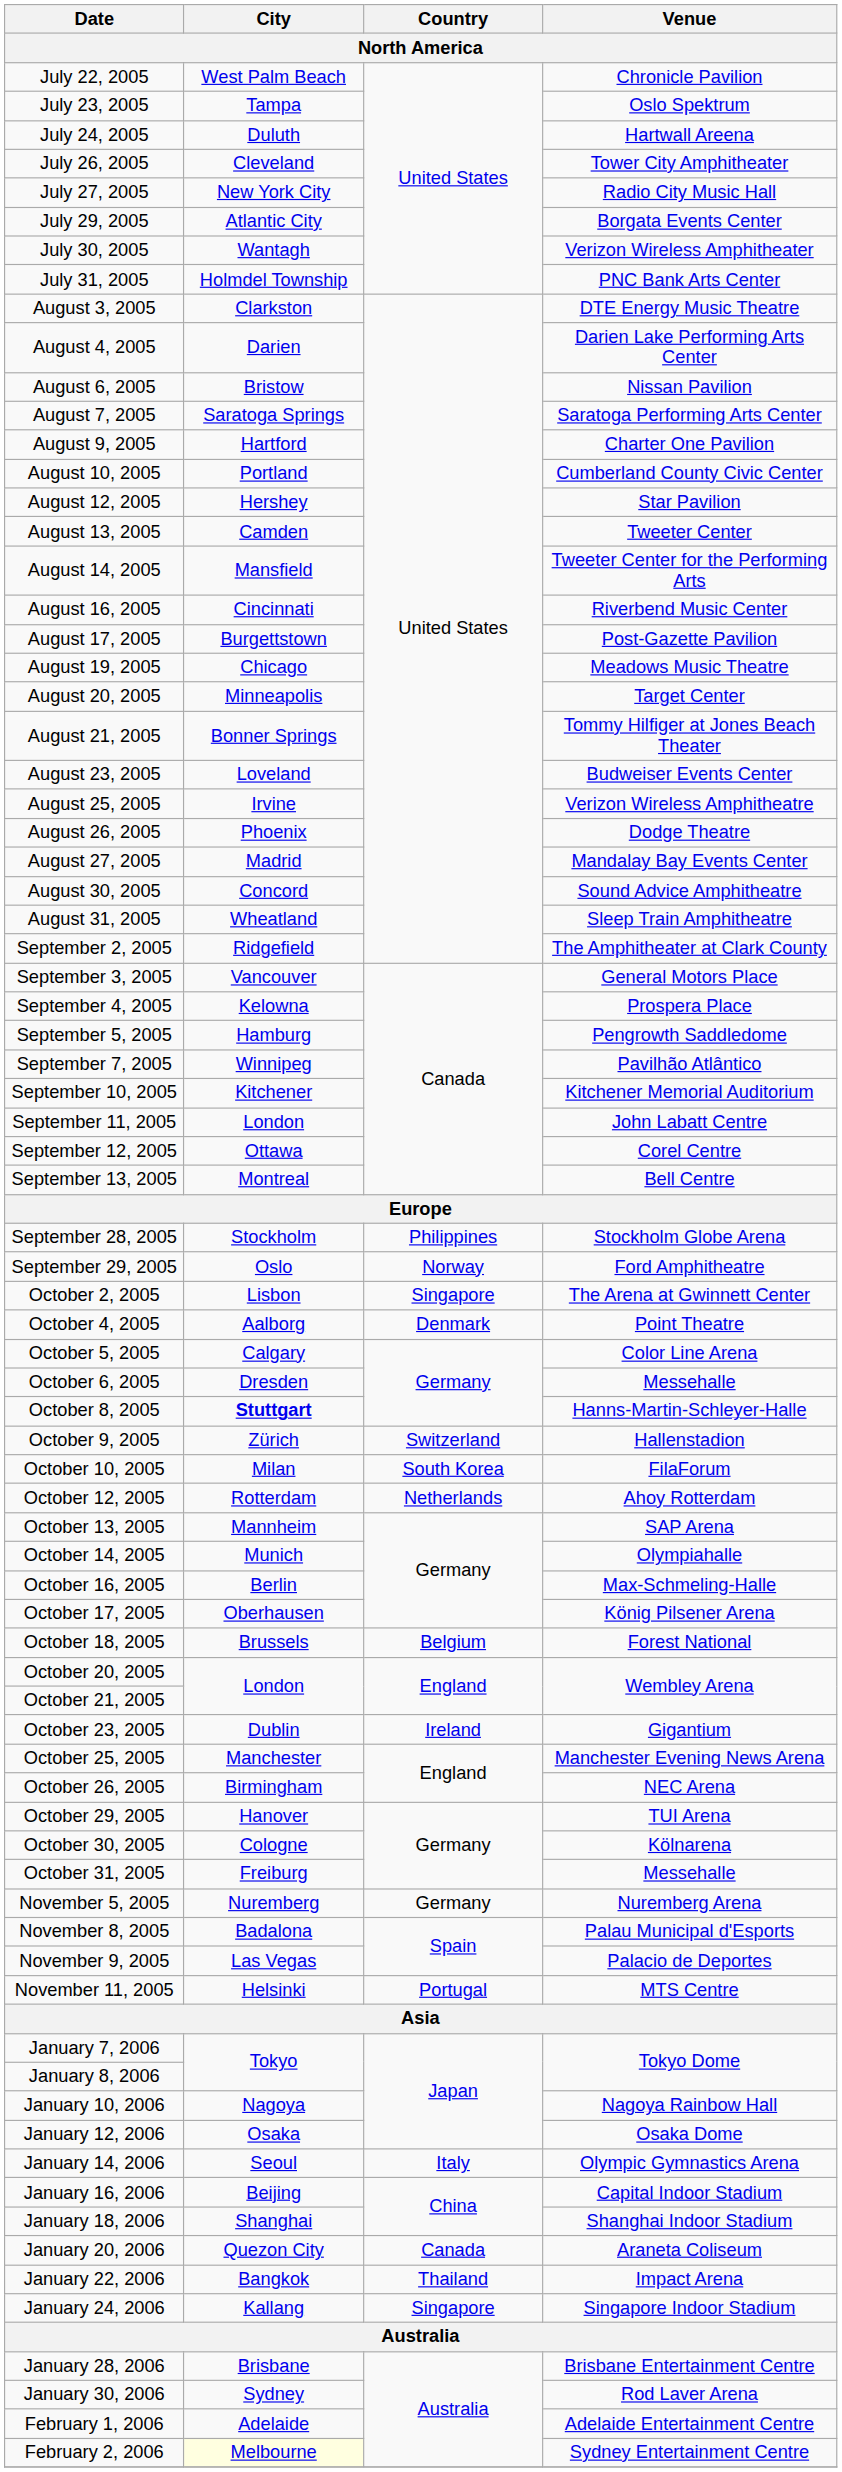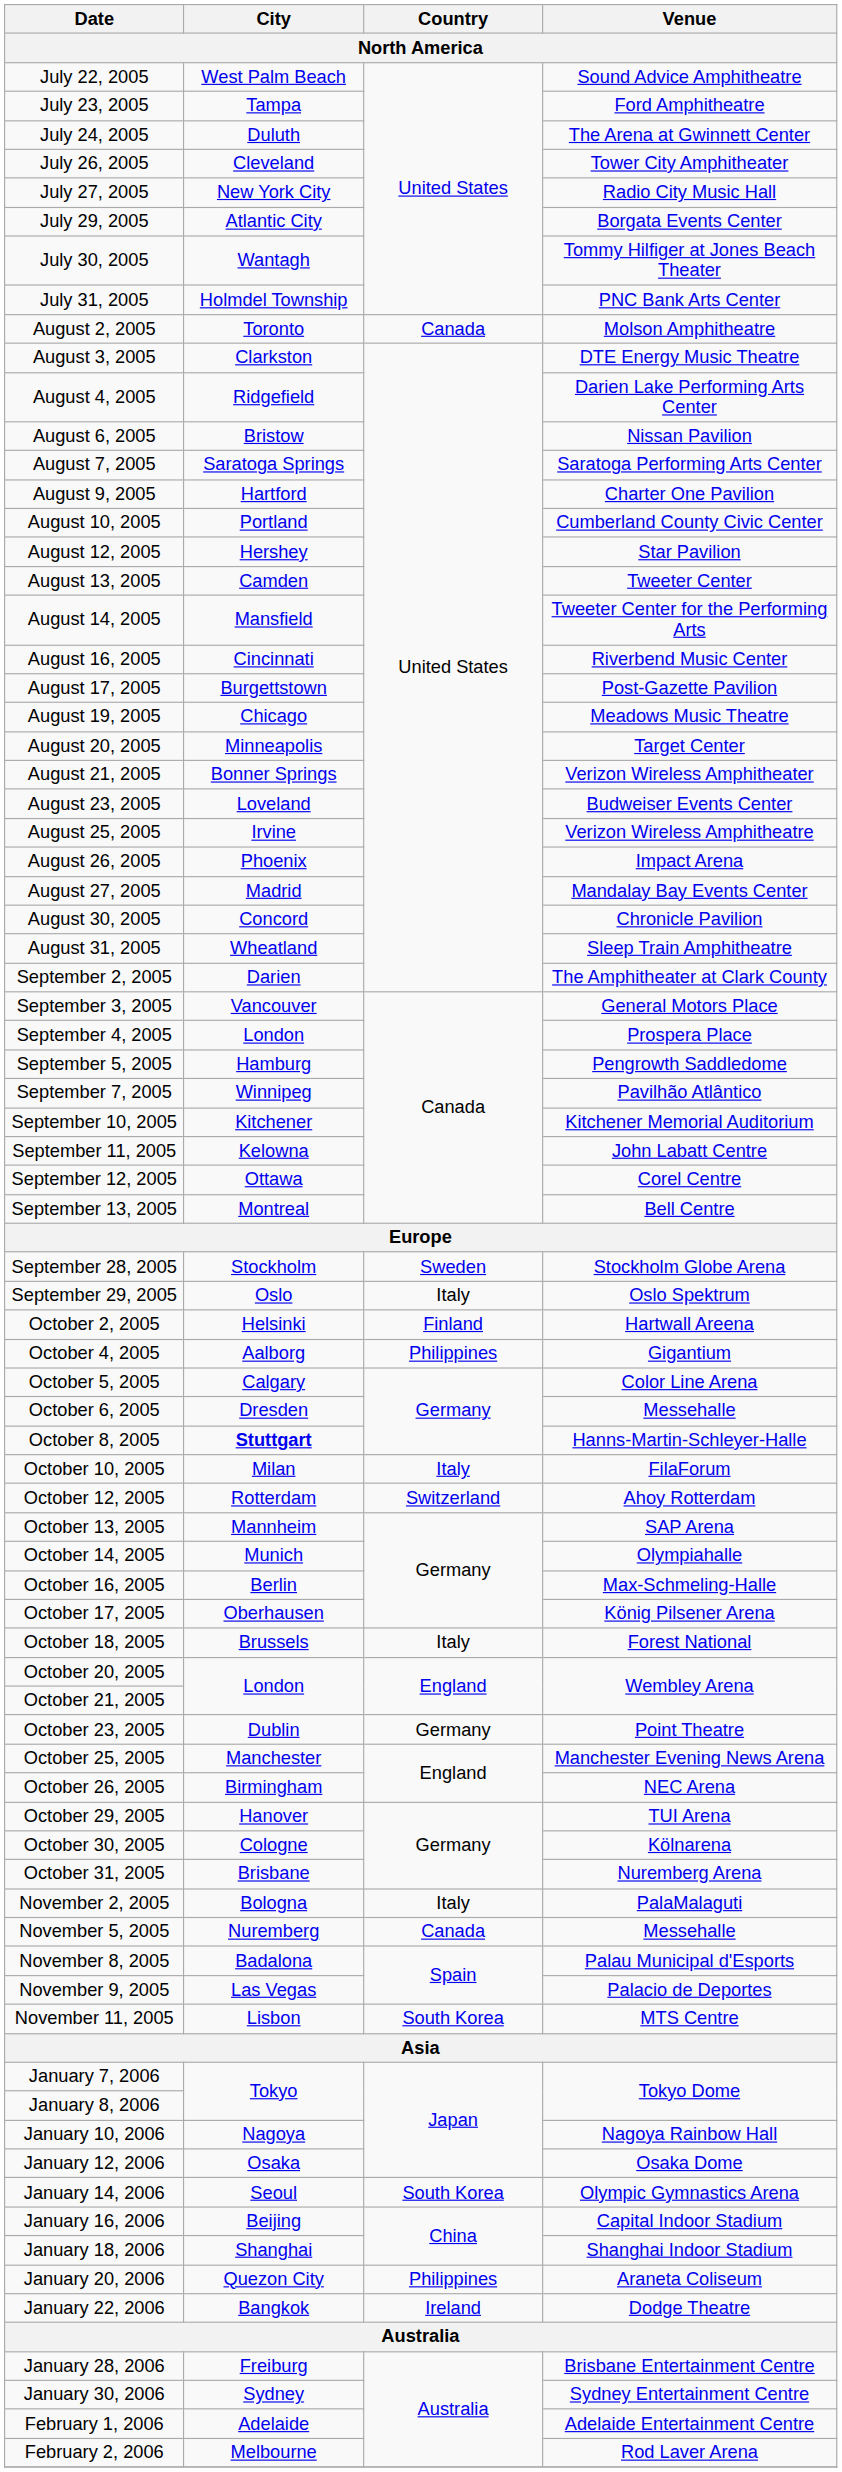 <table class="wikitable" style="text-align:center;">
 <tr>
 <th style="width:150px;">Date</th>
 <th style="width:150px;">City</th>
 <th style="width:150px;">Country</th>
 <th style="width:250px;">Venue</th>
 </tr>
 <tr>
 <th colspan="4">North America</th>
 </tr>
 <tr>
 <td>July 22, 2005</td>
 <td><a href='#'>West Palm Beach</a></td>
 <td rowspan="8"><a href='#'>United States</a></td>
-<td><a href='#'>Chronicle Pavilion</a></td>
+<td><a href='#'>Sound Advice Amphitheatre</a></td>
 </tr>
 <tr>
 <td>July 23, 2005</td>
 <td><a href='#'>Tampa</a></td>
-<td><a href='#'>Oslo Spektrum</a></td>
+<td><a href='#'>Ford Amphitheatre</a></td>
 </tr>
 <tr>
 <td>July 24, 2005</td>
 <td><a href='#'>Duluth</a></td>
-<td><a href='#'>Hartwall Areena</a></td>
+<td><a href='#'>The Arena at Gwinnett Center</a></td>
 </tr>
 <tr>
 <td>July 26, 2005</td>
 <td><a href='#'>Cleveland</a></td>
 <td><a href='#'>Tower City Amphitheater</a></td>
 </tr>
 <tr>
 <td>July 27, 2005</td>
 <td><a href='#'>New York City</a></td>
 <td><a href='#'>Radio City Music Hall</a></td>
 </tr>
 <tr>
 <td>July 29, 2005</td>
 <td><a href='#'>Atlantic City</a></td>
 <td><a href='#'>Borgata Events Center</a></td>
 </tr>
 <tr>
 <td>July 30, 2005</td>
 <td><a href='#'>Wantagh</a></td>
-<td><a href='#'>Verizon Wireless Amphitheater</a></td>
+<td><a href='#'>Tommy Hilfiger at Jones Beach Theater</a></td>
 </tr>
 <tr>
 <td>July 31, 2005</td>
 <td><a href='#'>Holmdel Township</a></td>
 <td><a href='#'>PNC Bank Arts Center</a></td>
+</tr>
+<tr>
+<td>August 2, 2005</td>
+<td><a href='#'>Toronto</a></td>
+<td><a href='#'>Canada</a></td>
+<td><a href='#'>Molson Amphitheatre</a></td>
 </tr>
 <tr>
 <td>August 3, 2005</td>
 <td><a href='#'>Clarkston</a></td>
 <td rowspan="21">United States</td>
 <td><a href='#'>DTE Energy Music Theatre</a></td>
 </tr>
 <tr>
 <td>August 4, 2005</td>
-<td><a href='#'>Darien</a></td>
+<td><a href='#'>Ridgefield</a></td>
 <td><a href='#'>Darien Lake Performing Arts Center</a></td>
 </tr>
 <tr>
 <td>August 6, 2005</td>
 <td><a href='#'>Bristow</a></td>
 <td><a href='#'>Nissan Pavilion</a></td>
 </tr>
 <tr>
 <td>August 7, 2005</td>
 <td><a href='#'>Saratoga Springs</a></td>
 <td><a href='#'>Saratoga Performing Arts Center</a></td>
 </tr>
 <tr>
 <td>August 9, 2005</td>
 <td><a href='#'>Hartford</a></td>
 <td><a href='#'>Charter One Pavilion</a></td>
 </tr>
 <tr>
 <td>August 10, 2005</td>
 <td><a href='#'>Portland</a></td>
 <td><a href='#'>Cumberland County Civic Center</a></td>
 </tr>
 <tr>
 <td>August 12, 2005</td>
 <td><a href='#'>Hershey</a></td>
 <td><a href='#'>Star Pavilion</a></td>
 </tr>
 <tr>
 <td>August 13, 2005</td>
 <td><a href='#'>Camden</a></td>
 <td><a href='#'>Tweeter Center</a></td>
 </tr>
 <tr>
 <td>August 14, 2005</td>
 <td><a href='#'>Mansfield</a></td>
 <td><a href='#'>Tweeter Center for the Performing Arts</a></td>
 </tr>
 <tr>
 <td>August 16, 2005</td>
 <td><a href='#'>Cincinnati</a></td>
 <td><a href='#'>Riverbend Music Center</a></td>
 </tr>
 <tr>
 <td>August 17, 2005</td>
 <td><a href='#'>Burgettstown</a></td>
 <td><a href='#'>Post-Gazette Pavilion</a></td>
 </tr>
 <tr>
 <td>August 19, 2005</td>
 <td><a href='#'>Chicago</a></td>
 <td><a href='#'>Meadows Music Theatre</a></td>
 </tr>
 <tr>
 <td>August 20, 2005</td>
 <td><a href='#'>Minneapolis</a></td>
 <td><a href='#'>Target Center</a></td>
 </tr>
 <tr>
 <td>August 21, 2005</td>
 <td><a href='#'>Bonner Springs</a></td>
-<td><a href='#'>Tommy Hilfiger at Jones Beach Theater</a></td>
+<td><a href='#'>Verizon Wireless Amphitheater</a></td>
 </tr>
 <tr>
 <td>August 23, 2005</td>
 <td><a href='#'>Loveland</a></td>
 <td><a href='#'>Budweiser Events Center</a></td>
 </tr>
 <tr>
 <td>August 25, 2005</td>
 <td><a href='#'>Irvine</a></td>
 <td><a href='#'>Verizon Wireless Amphitheatre</a></td>
 </tr>
 <tr>
 <td>August 26, 2005</td>
 <td><a href='#'>Phoenix</a></td>
-<td><a href='#'>Dodge Theatre</a></td>
+<td><a href='#'>Impact Arena</a></td>
 </tr>
 <tr>
 <td>August 27, 2005</td>
 <td><a href='#'>Madrid</a></td>
 <td><a href='#'>Mandalay Bay Events Center</a></td>
 </tr>
 <tr>
 <td>August 30, 2005</td>
 <td><a href='#'>Concord</a></td>
-<td><a href='#'>Sound Advice Amphitheatre</a></td>
+<td><a href='#'>Chronicle Pavilion</a></td>
 </tr>
 <tr>
 <td>August 31, 2005</td>
 <td><a href='#'>Wheatland</a></td>
 <td><a href='#'>Sleep Train Amphitheatre</a></td>
 </tr>
 <tr>
 <td>September 2, 2005</td>
-<td><a href='#'>Ridgefield</a></td>
+<td><a href='#'>Darien</a></td>
 <td><a href='#'>The Amphitheater at Clark County</a></td>
 </tr>
 <tr>
 <td>September 3, 2005</td>
 <td><a href='#'>Vancouver</a></td>
 <td rowspan="8">Canada</td>
 <td><a href='#'>General Motors Place</a></td>
 </tr>
 <tr>
 <td>September 4, 2005</td>
-<td><a href='#'>Kelowna</a></td>
+<td><a href='#'>London</a></td>
 <td><a href='#'>Prospera Place</a></td>
 </tr>
 <tr>
 <td>September 5, 2005</td>
 <td><a href='#'>Hamburg</a></td>
 <td><a href='#'>Pengrowth Saddledome</a></td>
 </tr>
 <tr>
 <td>September 7, 2005</td>
 <td><a href='#'>Winnipeg</a></td>
 <td><a href='#'>Pavilhão Atlântico</a></td>
 </tr>
 <tr>
 <td>September 10, 2005</td>
 <td><a href='#'>Kitchener</a></td>
 <td><a href='#'>Kitchener Memorial Auditorium</a></td>
 </tr>
 <tr>
 <td>September 11, 2005</td>
-<td><a href='#'>London</a></td>
+<td><a href='#'>Kelowna</a></td>
 <td><a href='#'>John Labatt Centre</a></td>
 </tr>
 <tr>
 <td>September 12, 2005</td>
 <td><a href='#'>Ottawa</a></td>
 <td><a href='#'>Corel Centre</a></td>
 </tr>
 <tr>
 <td>September 13, 2005</td>
 <td><a href='#'>Montreal</a></td>
 <td><a href='#'>Bell Centre</a></td>
 </tr>
 <tr>
 <th colspan="4">Europe</th>
 </tr>
 <tr>
 <td>September 28, 2005</td>
 <td><a href='#'>Stockholm</a></td>
-<td><a href='#'>Philippines</a></td>
+<td><a href='#'>Sweden</a></td>
 <td><a href='#'>Stockholm Globe Arena</a></td>
 </tr>
 <tr>
 <td>September 29, 2005</td>
 <td><a href='#'>Oslo</a></td>
-<td><a href='#'>Norway</a></td>
-<td><a href='#'>Ford Amphitheatre</a></td>
+<td>Italy</td>
+<td><a href='#'>Oslo Spektrum</a></td>
 </tr>
 <tr>
 <td>October 2, 2005</td>
-<td><a href='#'>Lisbon</a></td>
-<td><a href='#'>Singapore</a></td>
-<td><a href='#'>The Arena at Gwinnett Center</a></td>
+<td><a href='#'>Helsinki</a></td>
+<td><a href='#'>Finland</a></td>
+<td><a href='#'>Hartwall Areena</a></td>
 </tr>
 <tr>
 <td>October 4, 2005</td>
 <td><a href='#'>Aalborg</a></td>
-<td><a href='#'>Denmark</a></td>
-<td><a href='#'>Point Theatre</a></td>
+<td><a href='#'>Philippines</a></td>
+<td><a href='#'>Gigantium</a></td>
 </tr>
 <tr>
 <td>October 5, 2005</td>
 <td><a href='#'>Calgary</a></td>
 <td rowspan="3"><a href='#'>Germany</a></td>
 <td><a href='#'>Color Line Arena</a></td>
 </tr>
 <tr>
 <td>October 6, 2005</td>
 <td><a href='#'>Dresden</a></td>
 <td><a href='#'>Messehalle</a></td>
 </tr>
 <tr>
 <td>October 8, 2005</td>
 <td><strong><a href='#'>Stuttgart</a></strong></td>
 <td><a href='#'>Hanns-Martin-Schleyer-Halle</a></td>
 </tr>
 <tr>
-<td>October 9, 2005</td>
-<td><a href='#'>Zürich</a></td>
-<td><a href='#'>Switzerland</a></td>
-<td><a href='#'>Hallenstadion</a></td>
-</tr>
-<tr>
 <td>October 10, 2005</td>
 <td><a href='#'>Milan</a></td>
-<td><a href='#'>South Korea</a></td>
+<td><a href='#'>Italy</a></td>
 <td><a href='#'>FilaForum</a></td>
 </tr>
 <tr>
 <td>October 12, 2005</td>
 <td><a href='#'>Rotterdam</a></td>
-<td><a href='#'>Netherlands</a></td>
+<td><a href='#'>Switzerland</a></td>
 <td><a href='#'>Ahoy Rotterdam</a></td>
 </tr>
 <tr>
 <td>October 13, 2005</td>
 <td><a href='#'>Mannheim</a></td>
 <td rowspan="4">Germany</td>
 <td><a href='#'>SAP Arena</a></td>
 </tr>
 <tr>
 <td>October 14, 2005</td>
 <td><a href='#'>Munich</a></td>
 <td><a href='#'>Olympiahalle</a></td>
 </tr>
 <tr>
 <td>October 16, 2005</td>
 <td><a href='#'>Berlin</a></td>
 <td><a href='#'>Max-Schmeling-Halle</a></td>
 </tr>
 <tr>
 <td>October 17, 2005</td>
 <td><a href='#'>Oberhausen</a></td>
 <td><a href='#'>König Pilsener Arena</a></td>
 </tr>
 <tr>
 <td>October 18, 2005</td>
 <td><a href='#'>Brussels</a></td>
-<td><a href='#'>Belgium</a></td>
+<td>Italy</td>
 <td><a href='#'>Forest National</a></td>
 </tr>
 <tr>
 <td>October 20, 2005</td>
 <td rowspan="2"><a href='#'>London</a></td>
 <td rowspan="2"><a href='#'>England</a></td>
 <td rowspan="2"><a href='#'>Wembley Arena</a></td>
 </tr>
 <tr>
 <td>October 21, 2005</td>
 </tr>
 <tr>
 <td>October 23, 2005</td>
 <td><a href='#'>Dublin</a></td>
-<td><a href='#'>Ireland</a></td>
-<td><a href='#'>Gigantium</a></td>
+<td>Germany</td>
+<td><a href='#'>Point Theatre</a></td>
 </tr>
 <tr>
 <td>October 25, 2005</td>
 <td><a href='#'>Manchester</a></td>
 <td rowspan="2">England</td>
 <td><a href='#'>Manchester Evening News Arena</a></td>
 </tr>
 <tr>
 <td>October 26, 2005</td>
 <td><a href='#'>Birmingham</a></td>
 <td><a href='#'>NEC Arena</a></td>
 </tr>
 <tr>
 <td>October 29, 2005</td>
 <td><a href='#'>Hanover</a></td>
 <td rowspan="3">Germany</td>
 <td><a href='#'>TUI Arena</a></td>
 </tr>
 <tr>
 <td>October 30, 2005</td>
 <td><a href='#'>Cologne</a></td>
 <td><a href='#'>Kölnarena</a></td>
 </tr>
 <tr>
 <td>October 31, 2005</td>
-<td><a href='#'>Freiburg</a></td>
-<td><a href='#'>Messehalle</a></td>
+<td><a href='#'>Brisbane</a></td>
+<td><a href='#'>Nuremberg Arena</a></td>
+</tr>
+<tr>
+<td>November 2, 2005</td>
+<td><a href='#'>Bologna</a></td>
+<td>Italy</td>
+<td><a href='#'>PalaMalaguti</a></td>
 </tr>
 <tr>
 <td>November 5, 2005</td>
 <td><a href='#'>Nuremberg</a></td>
-<td>Germany</td>
-<td><a href='#'>Nuremberg Arena</a></td>
+<td><a href='#'>Canada</a></td>
+<td><a href='#'>Messehalle</a></td>
 </tr>
 <tr>
 <td>November 8, 2005</td>
 <td><a href='#'>Badalona</a></td>
 <td rowspan="2"><a href='#'>Spain</a></td>
 <td><a href='#'>Palau Municipal d'Esports</a></td>
 </tr>
 <tr>
 <td>November 9, 2005</td>
 <td><a href='#'>Las Vegas</a></td>
 <td><a href='#'>Palacio de Deportes</a></td>
 </tr>
 <tr>
 <td>November 11, 2005</td>
-<td><a href='#'>Helsinki</a></td>
-<td><a href='#'>Portugal</a></td>
+<td><a href='#'>Lisbon</a></td>
+<td><a href='#'>South Korea</a></td>
 <td><a href='#'>MTS Centre</a></td>
 </tr>
 <tr>
 <th colspan="4">Asia</th>
 </tr>
 <tr>
 <td>January 7, 2006</td>
 <td rowspan="2"><a href='#'>Tokyo</a></td>
 <td rowspan="4"><a href='#'>Japan</a></td>
 <td rowspan="2"><a href='#'>Tokyo Dome</a></td>
 </tr>
 <tr>
 <td>January 8, 2006</td>
 </tr>
 <tr>
 <td>January 10, 2006</td>
 <td><a href='#'>Nagoya</a></td>
 <td><a href='#'>Nagoya Rainbow Hall</a></td>
 </tr>
 <tr>
 <td>January 12, 2006</td>
 <td><a href='#'>Osaka</a></td>
 <td><a href='#'>Osaka Dome</a></td>
 </tr>
 <tr>
 <td>January 14, 2006</td>
 <td><a href='#'>Seoul</a></td>
-<td><a href='#'>Italy</a></td>
+<td><a href='#'>South Korea</a></td>
 <td><a href='#'>Olympic Gymnastics Arena</a></td>
 </tr>
 <tr>
 <td>January 16, 2006</td>
 <td><a href='#'>Beijing</a></td>
 <td rowspan="2"><a href='#'>China</a></td>
 <td><a href='#'>Capital Indoor Stadium</a></td>
 </tr>
 <tr>
 <td>January 18, 2006</td>
 <td><a href='#'>Shanghai</a></td>
 <td><a href='#'>Shanghai Indoor Stadium</a></td>
 </tr>
 <tr>
 <td>January 20, 2006</td>
 <td><a href='#'>Quezon City</a></td>
-<td><a href='#'>Canada</a></td>
+<td><a href='#'>Philippines</a></td>
 <td><a href='#'>Araneta Coliseum</a></td>
 </tr>
 <tr>
 <td>January 22, 2006</td>
 <td><a href='#'>Bangkok</a></td>
-<td><a href='#'>Thailand</a></td>
-<td><a href='#'>Impact Arena</a></td>
-</tr>
-<tr>
-<td>January 24, 2006</td>
-<td><a href='#'>Kallang</a></td>
-<td><a href='#'>Singapore</a></td>
-<td><a href='#'>Singapore Indoor Stadium</a></td>
+<td><a href='#'>Ireland</a></td>
+<td><a href='#'>Dodge Theatre</a></td>
 </tr>
 <tr>
 <th colspan="4">Australia</th>
 </tr>
 <tr>
 <td>January 28, 2006</td>
-<td><a href='#'>Brisbane</a></td>
+<td><a href='#'>Freiburg</a></td>
 <td rowspan="4"><a href='#'>Australia</a></td>
 <td><a href='#'>Brisbane Entertainment Centre</a></td>
 </tr>
 <tr>
 <td>January 30, 2006</td>
 <td><a href='#'>Sydney</a></td>
-<td><a href='#'>Rod Laver Arena</a></td>
+<td><a href='#'>Sydney Entertainment Centre</a></td>
 </tr>
 <tr>
 <td>February 1, 2006</td>
 <td><a href='#'>Adelaide</a></td>
 <td><a href='#'>Adelaide Entertainment Centre</a></td>
 </tr>
 <tr>
 <td>February 2, 2006</td>
-<td style="background: lightyellow;"><a href='#'>Melbourne</a></td>
-<td><a href='#'>Sydney Entertainment Centre</a></td>
+<td><a href='#'>Melbourne</a></td>
+<td><a href='#'>Rod Laver Arena</a></td>
 </tr>
 <tr>
 </tr>
 </table>
